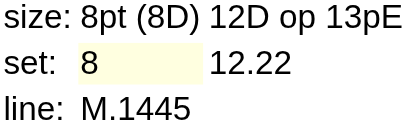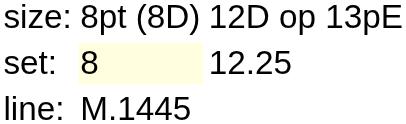 <table style="margin-left:40px;">
 <tr>
 <td>size:</td>
 <td>8pt (8D)</td>
 <td>12D op 13pE</td>
 </tr>
 <tr>
 <td>set:</td>
 <td style="background: lightyellow;">8</td>
-<td>12.22</td>
+<td>12.25</td>
 </tr>
 <tr>
 <td>line:</td>
 <td M.1237>M.1445</td>
 </tr>
 </table>
